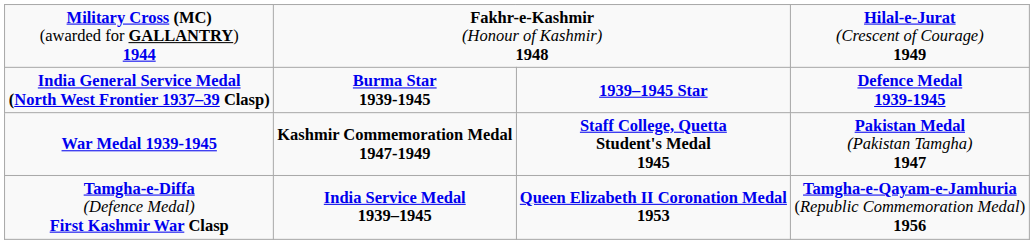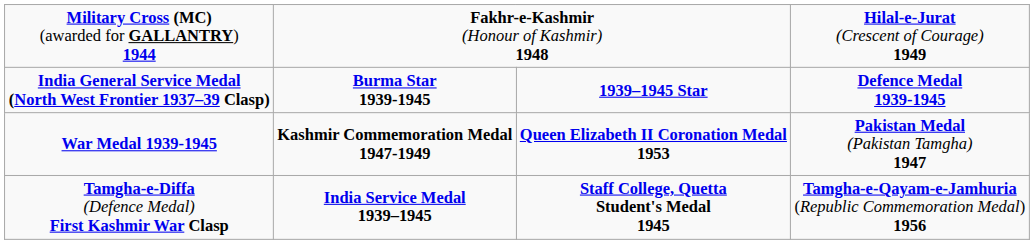 <table class="wikitable" style="margin:1em auto; text-align:center;">
 <tr>
 <td><strong><a href='#'>Military Cross</a></strong> <strong>(MC)</strong><br>(awarded for <u><strong>GALLANTRY</strong></u>)<br><strong><a href='#'>1944</a></strong></td>
 <td colspan="2"><strong>Fakhr-e-Kashmir</strong><br><em>(Honour of Kashmir)</em><br><strong>1948</strong></td>
 <td><strong><a href='#'>Hilal-e-Jurat</a></strong><br><em>(Crescent of Courage)</em><br><strong>1949</strong></td>
 </tr>
 <tr>
 <td><strong><a href='#'>India General Service Medal</a></strong><br><strong>(<a href='#'>North West Frontier 1937–39</a> Clasp)</strong></td>
 <td><strong><a href='#'>Burma Star</a></strong><br><strong>1939-1945</strong></td>
 <td><strong><a href='#'>1939–1945 Star</a></strong></td>
 <td><strong><a href='#'>Defence Medal<br>1939-1945</a></strong></td>
 </tr>
 <tr>
 <td><strong><a href='#'>War Medal 1939-1945</a></strong></td>
 <td><strong>Kashmir Commemoration Medal</strong><br><strong>1947-1949</strong></td>
-<td><strong><a href='#'>Staff College, Quetta</a></strong><br><strong>Student's Medal</strong><br><strong>1945</strong></td>
+<td><strong><a href='#'>Queen Elizabeth II Coronation Medal</a></strong><br><strong>1953</strong></td>
 <td><strong><a href='#'>Pakistan Medal</a></strong><br><em>(Pakistan Tamgha)</em><br><strong>1947</strong></td>
 </tr>
 <tr>
 <td><strong><a href='#'>Tamgha-e-Diffa</a></strong><br><em>(Defence Medal)</em><br><strong><a href='#'>First Kashmir War</a> Clasp</strong></td>
 <td><strong><a href='#'>India Service Medal</a></strong><br><strong>1939–1945</strong></td>
-<td><strong><a href='#'>Queen Elizabeth II Coronation Medal</a></strong><br><strong>1953</strong></td>
+<td><strong><a href='#'>Staff College, Quetta</a></strong><br><strong>Student's Medal</strong><br><strong>1945</strong></td>
 <td><strong><a href='#'>Tamgha-e-Qayam-e-Jamhuria</a></strong><br>(<em>Republic Commemoration Medal</em>)<br><strong>1956</strong></td>
 </tr>
 </table>
